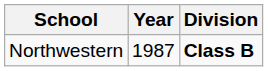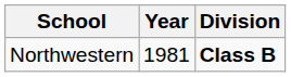 <table class="wikitable">
 <tr>
 <th>School</th>
 <th>Year</th>
 <th>Division</th>
 </tr>
 <tr>
 <td>Northwestern</td>
-<td>1987</td>
+<td>1981</td>
 <td><strong>Class B</strong></td>
 </tr>
 </table>
